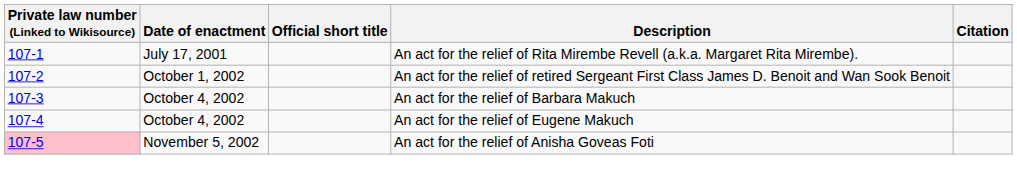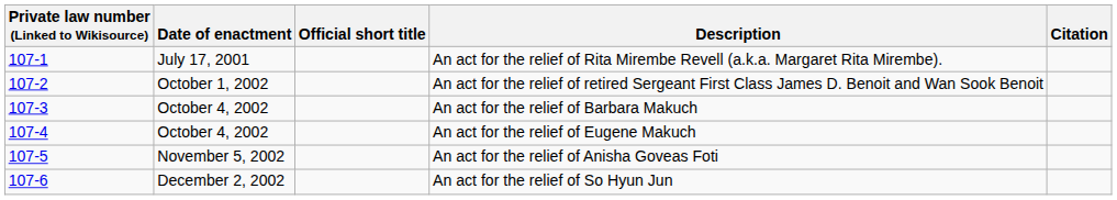 <table class=wikitable>
 <tr valign=bottom>
 <th>Private law number<br><small>(Linked to Wikisource)</small></th>
 <th>Date of enactment</th>
 <th>Official short title</th>
 <th>Description</th>
 <th>Citation</th>
 </tr>
 <tr>
 <td><a href='#'>107-1</a></td>
 <td>July 17, 2001</td>
 <td></td>
 <td>An act for the relief of Rita Mirembe Revell (a.k.a. Margaret Rita Mirembe).</td>
 <td></td>
 </tr>
 <tr>
 <td><a href='#'>107-2</a></td>
 <td>October 1, 2002</td>
 <td></td>
 <td>An act for the relief of retired Sergeant First Class James D. Benoit and Wan Sook Benoit</td>
 <td></td>
 </tr>
 <tr>
 <td><a href='#'>107-3</a></td>
 <td>October 4, 2002</td>
 <td></td>
 <td>An act for the relief of Barbara Makuch</td>
 <td></td>
 </tr>
 <tr>
 <td><a href='#'>107-4</a></td>
 <td>October 4, 2002</td>
 <td></td>
 <td>An act for the relief of Eugene Makuch</td>
 <td></td>
 </tr>
 <tr>
-<td style="background: pink;"><a href='#'>107-5</a></td>
+<td><a href='#'>107-5</a></td>
 <td>November 5, 2002</td>
 <td></td>
 <td>An act for the relief of Anisha Goveas Foti</td>
 <td></td>
 </tr>
+<tr>
+<td><a href='#'>107-6</a></td>
+<td>December 2, 2002</td>
+<td></td>
+<td>An act for the relief of So Hyun Jun</td>
+<td></td>
+</tr>
 </table>
